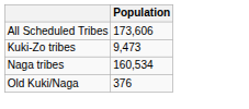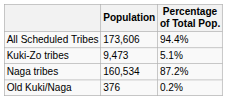 <table class="wikitable">
 <tr>
 <th></th>
 <th>Population</th>
+<th>Percentage<br>of Total Pop.</th>
 </tr>
 <tr>
 <td>All Scheduled Tribes</td>
 <td>173,606</td>
+<td>94.4%</td>
 </tr>
 <tr>
 <td>Kuki-Zo tribes</td>
 <td>9,473</td>
+<td>5.1%</td>
 </tr>
 <tr>
 <td>Naga tribes</td>
 <td>160,534</td>
+<td>87.2%</td>
 </tr>
 <tr>
 <td>Old Kuki/Naga</td>
 <td>376</td>
+<td>0.2%</td>
 </tr>
 </table>
